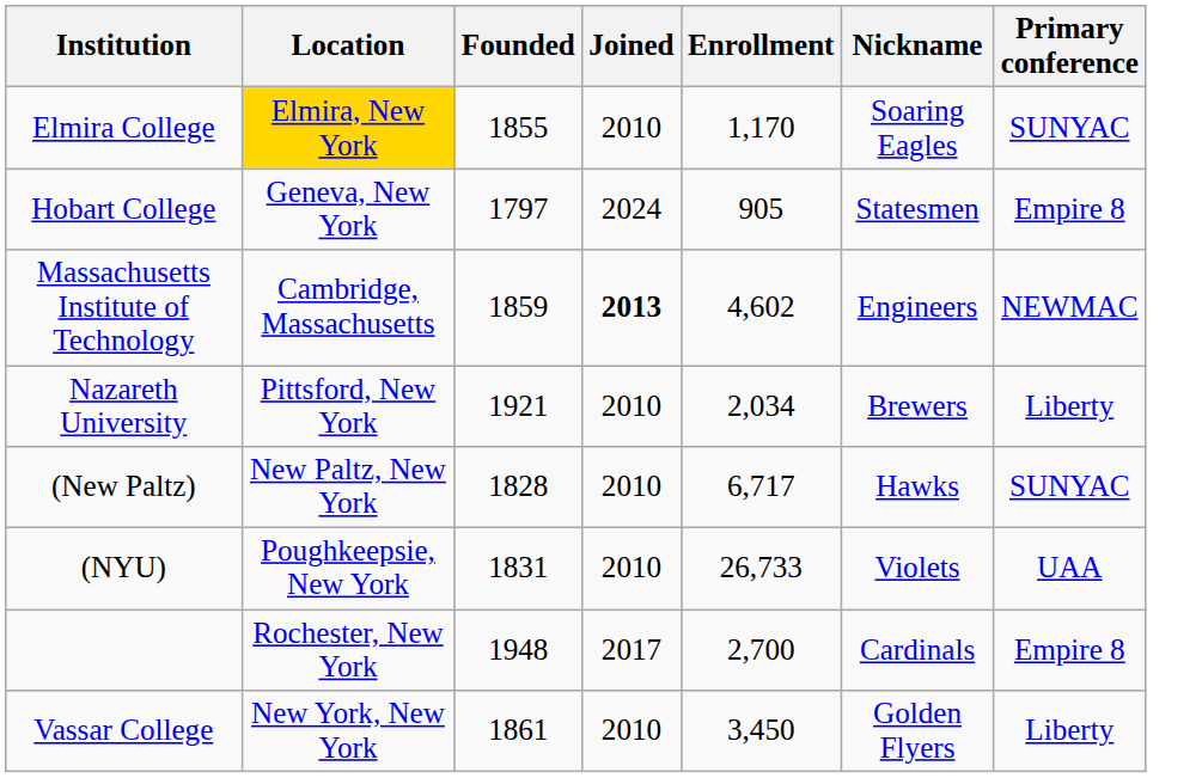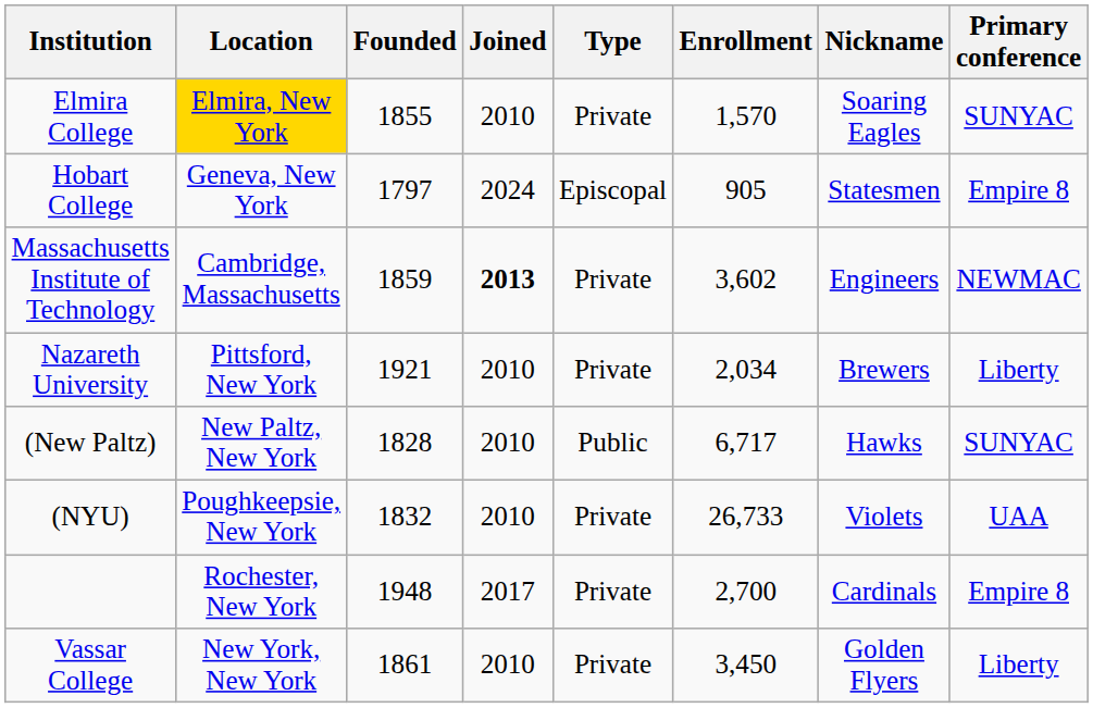 <table class="wikitable sortable" style="text-align:center;">
 <tr>
 <th>Institution</th>
 <th>Location</th>
 <th>Founded</th>
 <th>Joined</th>
+<th>Type</th>
 <th>Enrollment</th>
 <th>Nickname</th>
 <th>Primary<br>conference</th>
 </tr>
 <tr>
 <td><a href='#'>Elmira College</a></td>
 <td style="background: gold;"><a href='#'>Elmira, New York</a></td>
 <td>1855</td>
 <td>2010</td>
-<td>1,170</td>
+<td>Private</td>
+<td>1,570</td>
 <td><a href='#'>Soaring Eagles</a></td>
 <td><a href='#'>SUNYAC</a></td>
 </tr>
 <tr>
 <td><a href='#'>Hobart College</a></td>
 <td><a href='#'>Geneva, New York</a></td>
 <td>1797</td>
 <td>2024</td>
+<td>Episcopal</td>
 <td>905</td>
 <td><a href='#'>Statesmen</a></td>
 <td><a href='#'>Empire 8</a></td>
 </tr>
 <tr>
 <td><a href='#'>Massachusetts Institute of Technology</a></td>
 <td><a href='#'>Cambridge, Massachusetts</a></td>
 <td>1859</td>
 <td><strong>2013</strong></td>
-<td>4,602</td>
+<td>Private</td>
+<td>3,602</td>
 <td><a href='#'>Engineers</a></td>
 <td><a href='#'>NEWMAC</a></td>
 </tr>
 <tr>
 <td><a href='#'>Nazareth University</a></td>
 <td><a href='#'>Pittsford, New York</a></td>
 <td>1921</td>
 <td>2010</td>
+<td>Private</td>
 <td>2,034</td>
 <td><a href='#'>Brewers</a></td>
 <td><a href='#'>Liberty</a></td>
 </tr>
 <tr>
 <td> (New Paltz)</td>
 <td><a href='#'>New Paltz, New York</a></td>
 <td>1828</td>
 <td>2010</td>
+<td>Public</td>
 <td>6,717</td>
 <td><a href='#'>Hawks</a></td>
 <td><a href='#'>SUNYAC</a></td>
 </tr>
 <tr>
 <td> (NYU)</td>
 <td><a href='#'>Poughkeepsie, New York</a></td>
-<td>1831</td>
+<td>1832</td>
 <td>2010</td>
+<td>Private</td>
 <td>26,733</td>
 <td><a href='#'>Violets</a></td>
 <td><a href='#'>UAA</a></td>
 </tr>
 <tr>
 <td></td>
 <td><a href='#'>Rochester, New York</a></td>
 <td>1948</td>
 <td>2017</td>
+<td>Private</td>
 <td>2,700</td>
 <td><a href='#'>Cardinals</a></td>
 <td><a href='#'>Empire 8</a></td>
 </tr>
 <tr>
 <td><a href='#'>Vassar College</a></td>
 <td><a href='#'>New York, New York</a></td>
 <td>1861</td>
 <td>2010</td>
+<td>Private</td>
 <td>3,450</td>
 <td><a href='#'>Golden Flyers</a></td>
 <td><a href='#'>Liberty</a></td>
 </tr>
 </table>
